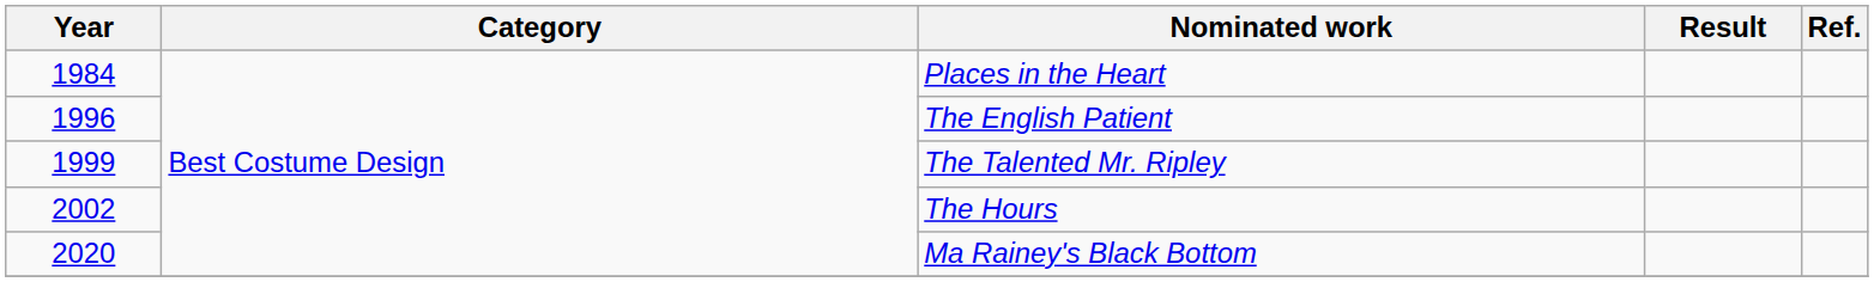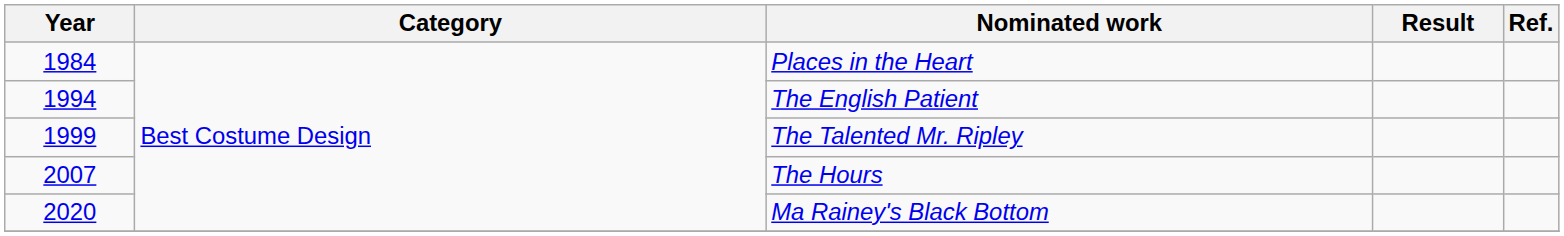 <table class=wikitable>
 <tr>
 <th scope="col" style="width:5em;">Year</th>
 <th scope="col" style="width:26em;">Category</th>
 <th scope="col" style="width:25em;">Nominated work</th>
 <th scope="col" style="width:5em;">Result</th>
 <th>Ref.</th>
 </tr>
 <tr>
 <td style="text-align:center;"><a href='#'>1984</a></td>
 <td rowspan="5"><a href='#'>Best Costume Design</a></td>
 <td><em><a href='#'>Places in the Heart</a></em></td>
 <td></td>
 <td></td>
 </tr>
 <tr>
-<td style="text-align:center;"><a href='#'>1996</a></td>
+<td style="text-align:center;"><a href='#'>1994</a></td>
 <td><em><a href='#'>The English Patient</a></em></td>
 <td></td>
 <td> </td>
 </tr>
 <tr>
 <td style="text-align:center;"><a href='#'>1999</a></td>
 <td><em><a href='#'>The Talented Mr. Ripley</a></em></td>
 <td></td>
 <td></td>
 </tr>
 <tr>
-<td style="text-align:center;"><a href='#'>2002</a></td>
+<td style="text-align:center;"><a href='#'>2007</a></td>
 <td><em><a href='#'>The Hours</a></em></td>
 <td></td>
 <td></td>
 </tr>
 <tr>
 <td style="text-align:center;"><a href='#'>2020</a></td>
 <td><em><a href='#'>Ma Rainey's Black Bottom</a></em></td>
 <td></td>
 <td>  </td>
 </tr>
 <tr>
 </tr>
 </table>
